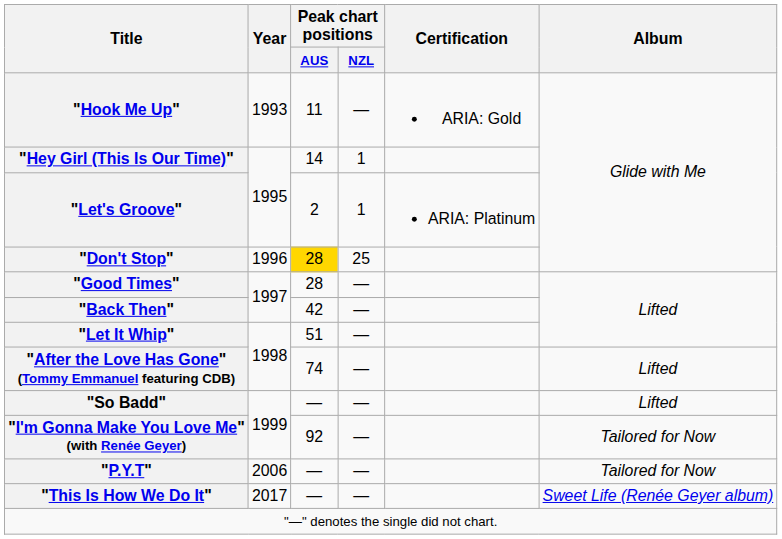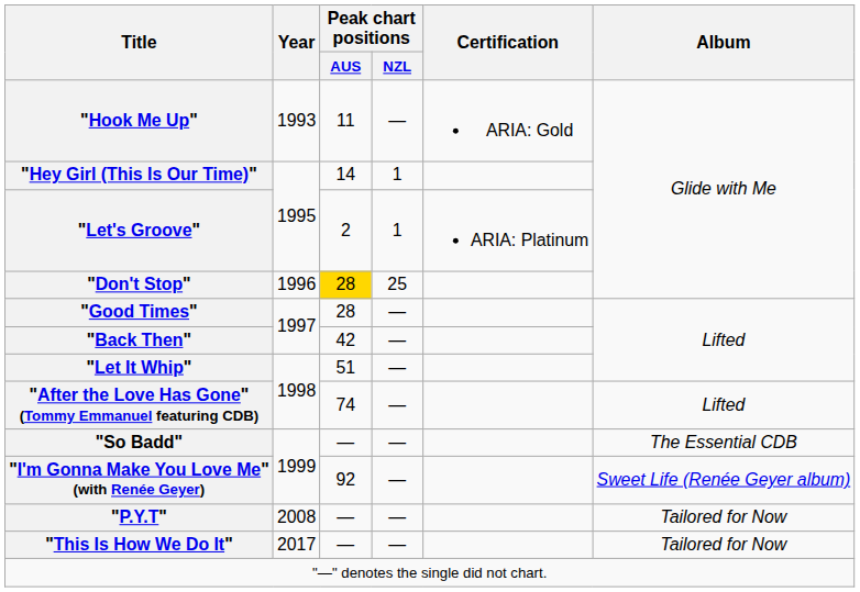 <table class="wikitable plainrowheaders" style="text-align:center;">
 <tr>
 <th rowspan="2">Title</th>
 <th rowspan="2">Year</th>
 <th colspan="2">Peak chart positions</th>
 <th rowspan="2">Certification</th>
 <th rowspan="2">Album</th>
 </tr>
 <tr>
 <th width="40"><small><a href='#'>AUS</a></small><br></th>
 <th width="40"><small><a href='#'>NZL</a></small><br></th>
 </tr>
 <tr>
 <th scope="row">"<a href='#'>Hook Me Up</a>"</th>
 <td>1993</td>
 <td>11</td>
 <td>—</td>
 <td><br><ul><li>ARIA: Gold</li></ul></td>
 <td rowspan="4"><em>Glide with Me</em></td>
 </tr>
 <tr>
 <th scope="row">"<a href='#'>Hey Girl (This Is Our Time)</a>"</th>
 <td rowspan="2">1995</td>
 <td>14</td>
 <td>1</td>
 <td></td>
 </tr>
 <tr>
 <th scope="row">"<a href='#'>Let's Groove</a>"</th>
 <td>2</td>
 <td>1</td>
 <td><br><ul><li>ARIA: Platinum</li></ul></td>
 </tr>
 <tr>
 <th scope="row">"<a href='#'>Don't Stop</a>"</th>
 <td>1996</td>
 <td style="background: gold;">28</td>
 <td>25</td>
 <td></td>
 </tr>
 <tr>
 <th scope="row">"<a href='#'>Good Times</a>"</th>
 <td rowspan="2">1997</td>
 <td>28</td>
 <td>—</td>
 <td></td>
 <td rowspan="3"><em>Lifted</em></td>
 </tr>
 <tr>
 <th scope="row">"<a href='#'>Back Then</a>"</th>
 <td>42</td>
 <td>—</td>
 <td></td>
 </tr>
 <tr>
 <th scope="row">"<a href='#'>Let It Whip</a>"</th>
 <td rowspan="2">1998</td>
 <td>51</td>
 <td>—</td>
 <td></td>
 </tr>
 <tr>
 <th scope="row">"<a href='#'>After the Love Has Gone</a>" <br><small>(<a href='#'>Tommy Emmanuel</a> featuring CDB)</small></th>
 <td>74</td>
 <td>—</td>
 <td></td>
 <td><em>Lifted</em></td>
 </tr>
 <tr>
 <th scope="row">"So Badd"</th>
 <td rowspan="2">1999</td>
 <td>—</td>
 <td>—</td>
 <td></td>
-<td><em>Lifted</em></td>
+<td><em>The Essential CDB</em></td>
 </tr>
 <tr>
 <th scope="row">"<a href='#'>I'm Gonna Make You Love Me</a>" <br><small>(with <a href='#'>Renée Geyer</a>)</small></th>
 <td>92</td>
 <td>—</td>
 <td></td>
-<td><em>Tailored for Now</em></td>
+<td><em><a href='#'>Sweet Life (Renée Geyer album)</a></em></td>
 </tr>
 <tr>
 <th scope="row">"<a href='#'>P.Y.T</a>"</th>
-<td>2006</td>
+<td>2008</td>
 <td>—</td>
 <td>—</td>
 <td></td>
 <td><em>Tailored for Now</em></td>
 </tr>
 <tr>
 <th scope="row">"<a href='#'>This Is How We Do It</a>"</th>
 <td>2017</td>
 <td>—</td>
 <td>—</td>
 <td></td>
-<td><em><a href='#'>Sweet Life (Renée Geyer album)</a></em></td>
+<td><em>Tailored for Now</em></td>
 </tr>
 <tr>
 <td align="center" colspan="6"><small>"—" denotes the single did not chart.</small></td>
 </tr>
 </table>
